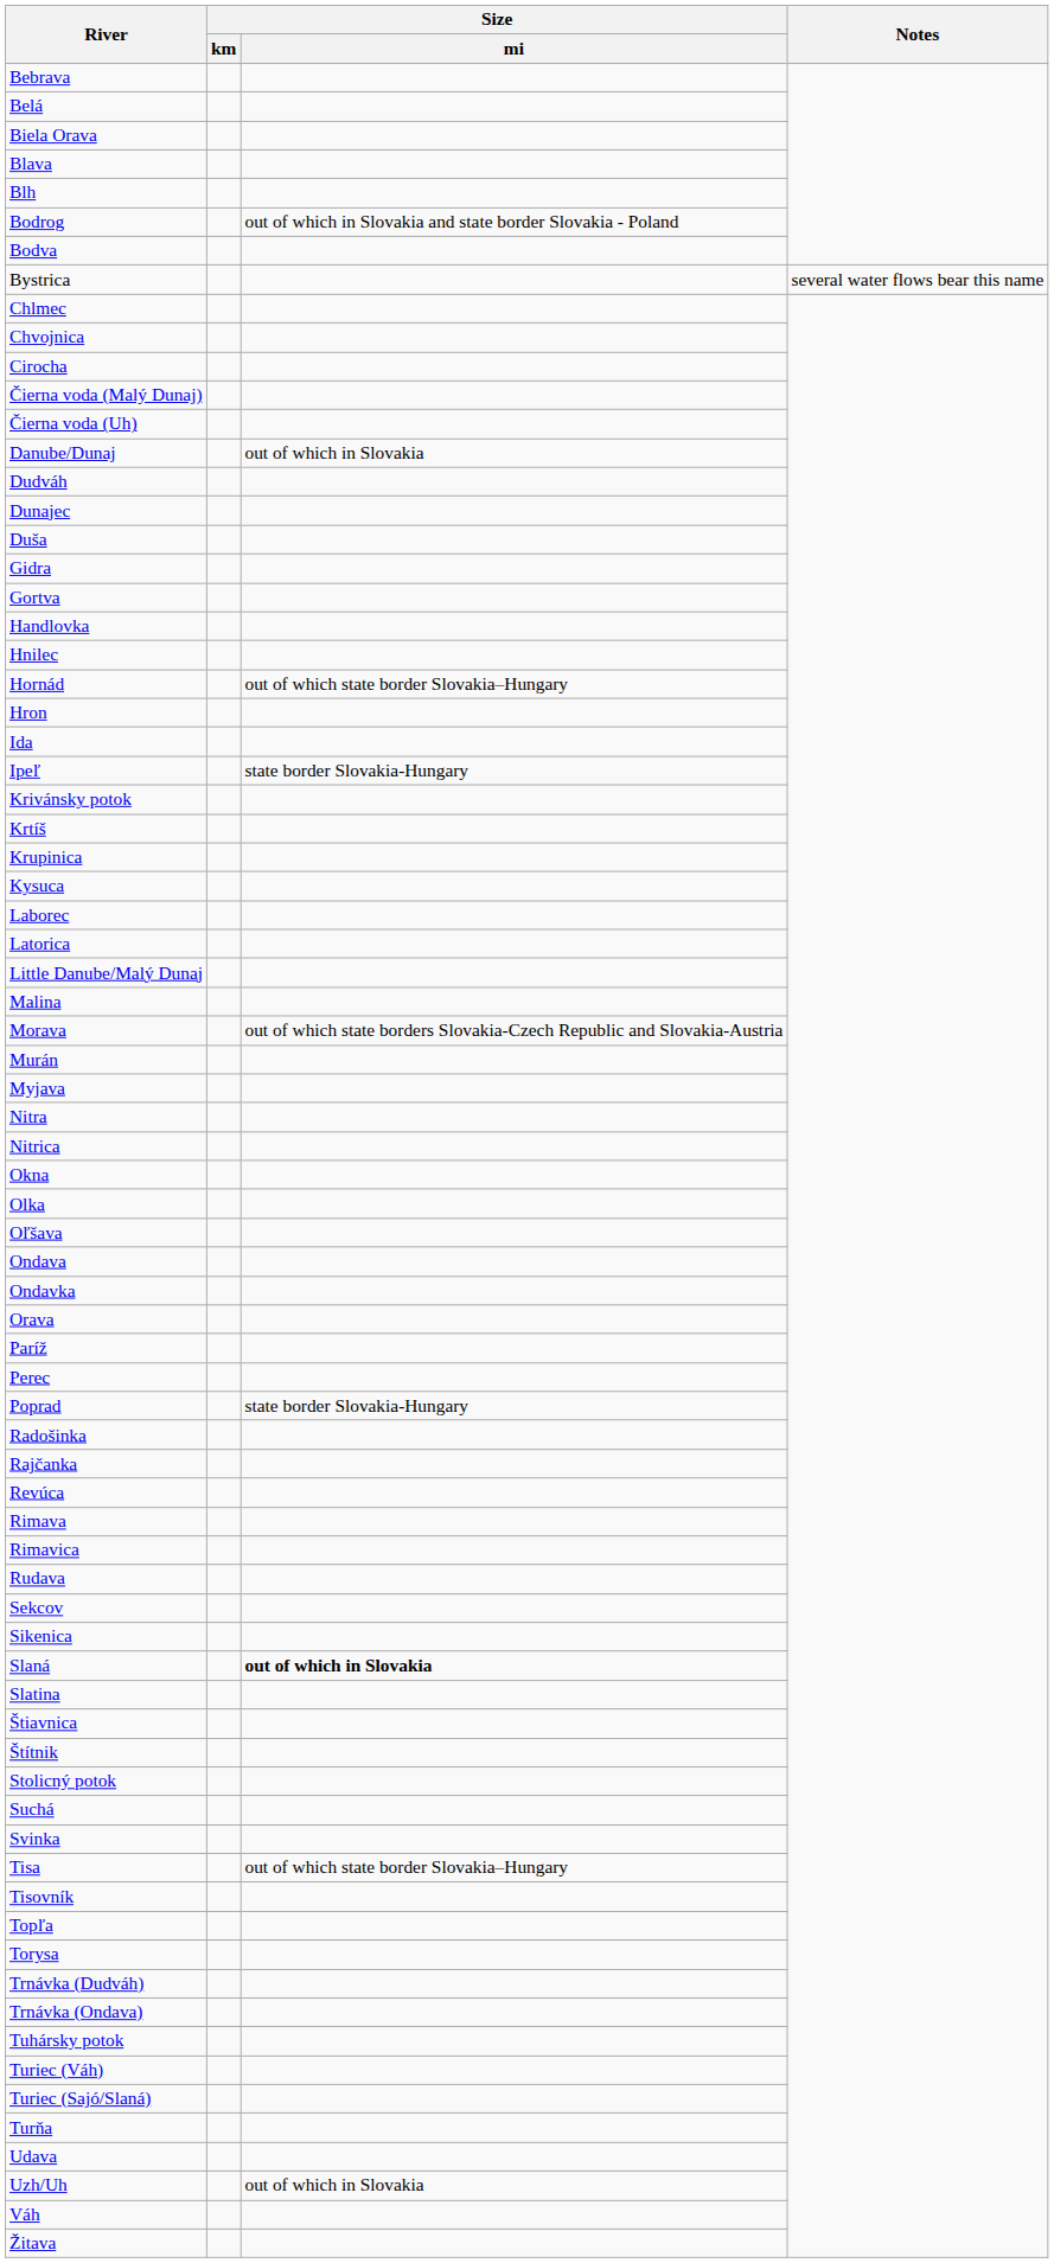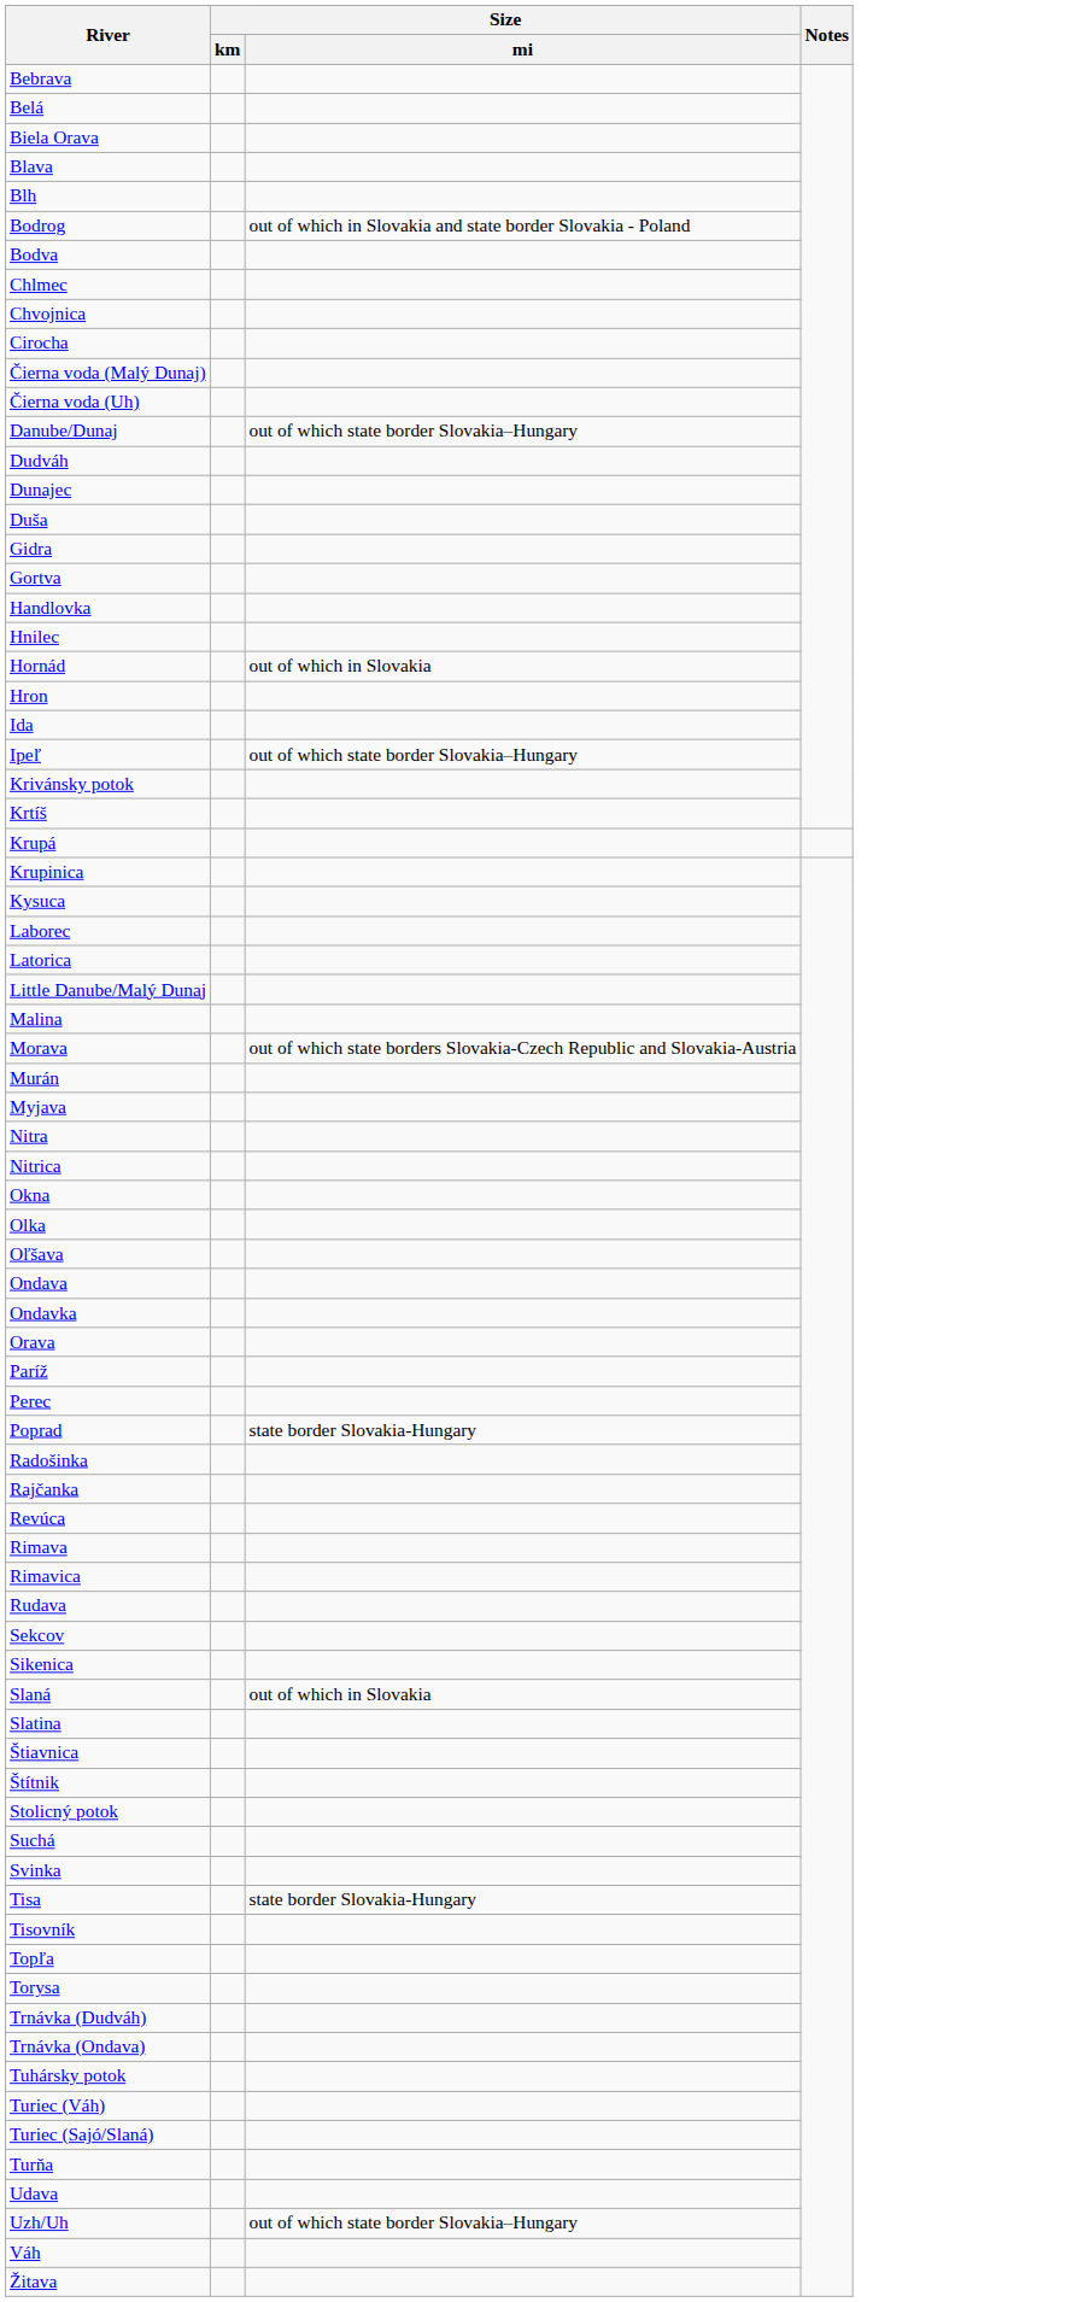 <table class="wikitable sortable">
 <tr>
 <th style="width:*;" rowspan=2>River</th>
 <th style="width:*;" colspan=2>Size</th>
 <th style="width:*;" rowspan=2>Notes</th>
 </tr>
 <tr>
 <th>km</th>
 <th>mi</th>
 </tr>
 <tr>
 <td><a href='#'>Bebrava</a></td>
 <td></td>
 <td></td>
 </tr>
 <tr>
 <td><a href='#'>Belá</a></td>
 <td></td>
 <td></td>
 </tr>
 <tr>
 <td><a href='#'>Biela Orava</a></td>
 <td></td>
 <td></td>
 </tr>
 <tr>
 <td><a href='#'>Blava</a></td>
 <td></td>
 <td></td>
 </tr>
 <tr>
 <td><a href='#'>Blh</a></td>
 <td></td>
 <td></td>
 </tr>
 <tr>
 <td><a href='#'>Bodrog</a></td>
 <td></td>
 <td>out of which  in Slovakia and  state border  Slovakia - Poland</td>
 </tr>
 <tr>
 <td><a href='#'>Bodva</a></td>
 <td></td>
 <td></td>
 </tr>
 <tr>
-<td>Bystrica</td>
-<td></td>
-<td></td>
-<td>several water flows bear this name</td>
-</tr>
-<tr>
 <td><a href='#'>Chlmec</a></td>
 <td></td>
 <td></td>
 </tr>
 <tr>
 <td><a href='#'>Chvojnica</a></td>
 <td></td>
 <td></td>
 </tr>
 <tr>
 <td><a href='#'>Cirocha</a></td>
 <td></td>
 <td></td>
 </tr>
 <tr>
 <td><a href='#'>Čierna voda (Malý Dunaj)</a></td>
 <td></td>
 <td></td>
 </tr>
 <tr>
 <td><a href='#'>Čierna voda (Uh)</a></td>
 <td></td>
 <td></td>
 </tr>
 <tr>
 <td><a href='#'>Danube/Dunaj</a></td>
 <td></td>
-<td>out of which  in Slovakia</td>
+<td>out of which  state border Slovakia–Hungary</td>
 </tr>
 <tr>
 <td><a href='#'>Dudváh</a></td>
 <td></td>
 <td></td>
 </tr>
 <tr>
 <td><a href='#'>Dunajec</a></td>
 <td></td>
 <td></td>
 </tr>
 <tr>
 <td><a href='#'>Duša</a></td>
 <td></td>
 <td></td>
 </tr>
 <tr>
 <td><a href='#'>Gidra</a></td>
 <td></td>
 <td></td>
 </tr>
 <tr>
 <td><a href='#'>Gortva</a></td>
 <td></td>
 <td></td>
 </tr>
 <tr>
 <td><a href='#'>Handlovka</a></td>
 <td></td>
 <td></td>
 </tr>
 <tr>
 <td><a href='#'>Hnilec</a></td>
 <td></td>
 <td></td>
 </tr>
 <tr>
 <td><a href='#'>Hornád</a></td>
 <td></td>
-<td>out of which  state border Slovakia–Hungary</td>
+<td>out of which  in Slovakia</td>
 </tr>
 <tr>
 <td><a href='#'>Hron</a></td>
 <td></td>
 <td></td>
 </tr>
 <tr>
 <td><a href='#'>Ida</a></td>
 <td></td>
 <td></td>
 </tr>
 <tr>
 <td><a href='#'>Ipeľ</a></td>
 <td></td>
-<td> state border Slovakia-Hungary</td>
+<td>out of which  state border Slovakia–Hungary</td>
 </tr>
 <tr>
 <td><a href='#'>Krivánsky potok</a></td>
 <td></td>
 <td></td>
 </tr>
 <tr>
 <td><a href='#'>Krtíš</a></td>
+<td></td>
+<td></td>
+</tr>
+<tr>
+<td><a href='#'>Krupá</a></td>
+<td></td>
 <td></td>
 <td></td>
 </tr>
 <tr>
 <td><a href='#'>Krupinica</a></td>
 <td></td>
 <td></td>
 </tr>
 <tr>
 <td><a href='#'>Kysuca</a></td>
 <td></td>
 <td></td>
 </tr>
 <tr>
 <td><a href='#'>Laborec</a></td>
 <td></td>
 <td></td>
 </tr>
 <tr>
 <td><a href='#'>Latorica</a></td>
 <td></td>
 <td></td>
 </tr>
 <tr>
 <td><a href='#'>Little Danube/Malý Dunaj</a></td>
 <td></td>
 <td></td>
 </tr>
 <tr>
 <td><a href='#'>Malina</a></td>
 <td></td>
 <td></td>
 </tr>
 <tr>
 <td><a href='#'>Morava</a></td>
 <td></td>
 <td>out of which  state borders Slovakia-Czech Republic and Slovakia-Austria</td>
 </tr>
 <tr>
 <td><a href='#'>Murán</a></td>
 <td></td>
 <td></td>
 </tr>
 <tr>
 <td><a href='#'>Myjava</a></td>
 <td></td>
 <td></td>
 </tr>
 <tr>
 <td><a href='#'>Nitra</a></td>
 <td></td>
 <td></td>
 </tr>
 <tr>
 <td><a href='#'>Nitrica</a></td>
 <td></td>
 <td></td>
 </tr>
 <tr>
 <td><a href='#'>Okna</a></td>
 <td></td>
 <td></td>
 </tr>
 <tr>
 <td><a href='#'>Olka</a></td>
 <td></td>
 <td></td>
 </tr>
 <tr>
 <td><a href='#'>Oľšava</a></td>
 <td></td>
 <td></td>
 </tr>
 <tr>
 <td><a href='#'>Ondava</a></td>
 <td></td>
 <td></td>
 </tr>
 <tr>
 <td><a href='#'>Ondavka</a></td>
 <td></td>
 <td></td>
 </tr>
 <tr>
 <td><a href='#'>Orava</a></td>
 <td></td>
 <td></td>
 </tr>
 <tr>
 <td><a href='#'>Paríž</a></td>
 <td></td>
 <td></td>
 </tr>
 <tr>
 <td><a href='#'>Perec</a></td>
 <td></td>
 <td></td>
 </tr>
 <tr>
 <td><a href='#'>Poprad</a></td>
 <td></td>
 <td> state border Slovakia-Hungary</td>
 </tr>
 <tr>
 <td><a href='#'>Radošinka</a></td>
 <td></td>
 <td></td>
 </tr>
 <tr>
 <td><a href='#'>Rajčanka</a></td>
 <td></td>
 <td></td>
 </tr>
 <tr>
 <td><a href='#'>Revúca</a></td>
 <td></td>
 <td></td>
 </tr>
 <tr>
 <td><a href='#'>Rimava</a></td>
 <td></td>
 <td></td>
 </tr>
 <tr>
 <td><a href='#'>Rimavica</a></td>
 <td></td>
 <td></td>
 </tr>
 <tr>
 <td><a href='#'>Rudava</a></td>
 <td></td>
 <td></td>
 </tr>
 <tr>
 <td><a href='#'>Sekcov</a></td>
 <td></td>
 <td></td>
 </tr>
 <tr>
 <td><a href='#'>Sikenica</a></td>
 <td></td>
 <td></td>
 </tr>
 <tr>
 <td><a href='#'>Slaná</a></td>
 <td></td>
-<td><strong>out of which  in Slovakia</strong></td>
+<td>out of which  in Slovakia</td>
 </tr>
 <tr>
 <td><a href='#'>Slatina</a></td>
 <td></td>
 <td></td>
 </tr>
 <tr>
 <td><a href='#'>Štiavnica</a></td>
 <td></td>
 <td></td>
 </tr>
 <tr>
 <td><a href='#'>Štítnik</a></td>
 <td></td>
 <td></td>
 </tr>
 <tr>
 <td><a href='#'>Stolicný potok</a></td>
 <td></td>
 <td></td>
 </tr>
 <tr>
 <td><a href='#'>Suchá</a></td>
 <td></td>
 <td></td>
 </tr>
 <tr>
 <td><a href='#'>Svinka</a></td>
 <td></td>
 <td></td>
 </tr>
 <tr>
 <td><a href='#'>Tisa</a></td>
 <td></td>
-<td>out of which  state border Slovakia–Hungary</td>
+<td> state border Slovakia-Hungary</td>
 </tr>
 <tr>
 <td><a href='#'>Tisovník</a></td>
 <td></td>
 <td></td>
 </tr>
 <tr>
 <td><a href='#'>Topľa</a></td>
 <td></td>
 <td></td>
 </tr>
 <tr>
 <td><a href='#'>Torysa</a></td>
 <td></td>
 <td></td>
 </tr>
 <tr>
 <td><a href='#'>Trnávka (Dudváh)</a></td>
 <td></td>
 <td></td>
 </tr>
 <tr>
 <td><a href='#'>Trnávka (Ondava)</a></td>
 <td></td>
 <td></td>
 </tr>
 <tr>
 <td><a href='#'>Tuhársky potok</a></td>
 <td></td>
 <td></td>
 </tr>
 <tr>
 <td><a href='#'>Turiec (Váh)</a></td>
 <td></td>
 <td></td>
 </tr>
 <tr>
 <td><a href='#'>Turiec (Sajó/Slaná)</a></td>
 <td></td>
 <td></td>
 </tr>
 <tr>
 <td><a href='#'>Turňa</a></td>
 <td></td>
 <td></td>
 </tr>
 <tr>
 <td><a href='#'>Udava</a></td>
 <td></td>
 <td></td>
 </tr>
 <tr>
 <td><a href='#'>Uzh/Uh</a></td>
 <td></td>
-<td>out of which  in Slovakia</td>
+<td>out of which  state border Slovakia–Hungary</td>
 </tr>
 <tr>
 <td><a href='#'>Váh</a></td>
 <td></td>
 <td></td>
 </tr>
 <tr>
 <td><a href='#'>Žitava</a></td>
 <td></td>
 <td></td>
 </tr>
 </table>
